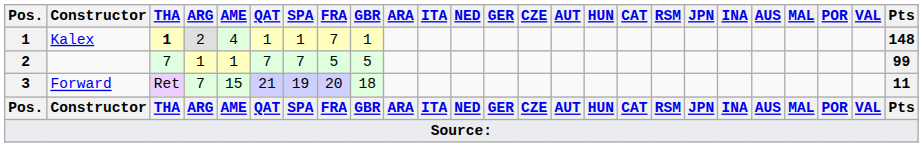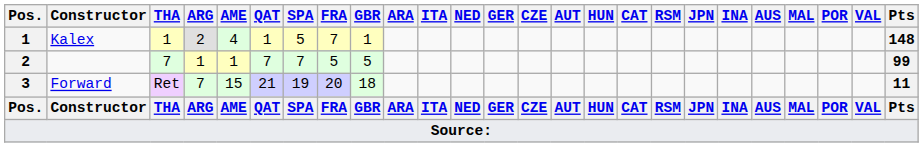 <table class="wikitable" style="font-size:85%; text-align:center;">
 <tr>
 <th>Pos.</th>
 <th>Constructor</th>
 <th><a href='#'>THA</a><br></th>
 <th><a href='#'>ARG</a><br></th>
 <th><a href='#'>AME</a><br></th>
 <th><a href='#'>QAT</a><br></th>
 <th><a href='#'>SPA</a><br></th>
 <th><a href='#'>FRA</a><br></th>
 <th><a href='#'>GBR</a><br></th>
 <th><a href='#'>ARA</a><br></th>
 <th><a href='#'>ITA</a><br></th>
 <th><a href='#'>NED</a><br></th>
 <th><a href='#'>GER</a><br></th>
 <th><a href='#'>CZE</a><br></th>
 <th><a href='#'>AUT</a><br></th>
 <th><a href='#'>HUN</a><br></th>
 <th><a href='#'>CAT</a><br></th>
 <th><a href='#'>RSM</a><br></th>
 <th><a href='#'>JPN</a><br></th>
 <th><a href='#'>INA</a><br></th>
 <th><a href='#'>AUS</a><br></th>
 <th><a href='#'>MAL</a><br></th>
 <th><a href='#'>POR</a><br></th>
 <th><a href='#'>VAL</a><br></th>
 <th>Pts</th>
 </tr>
 <tr>
 <th>1</th>
 <td align="left"> <a href='#'>Kalex</a></td>
-<td bgcolor="#ffffbf"><strong>1</strong></td>
+<td bgcolor="#ffffbf">1</td>
 <td bgcolor="#dfdfdf">2</td>
 <td bgcolor="#dfffdf">4</td>
 <td bgcolor="#ffffbf">1</td>
-<td bgcolor="#ffffbf">1</td>
+<td bgcolor="#ffffbf">5</td>
 <td bgcolor="#ffffbf">7</td>
 <td bgcolor="#ffffbf">1</td>
 <td></td>
 <td></td>
 <td></td>
 <td></td>
 <td></td>
 <td></td>
 <td></td>
 <td></td>
 <td></td>
 <td></td>
 <td></td>
 <td></td>
 <td></td>
 <td></td>
 <td></td>
 <th>148</th>
 </tr>
 <tr>
 <th>2</th>
 <td align="left"></td>
 <td bgcolor="#dfffdf">7</td>
 <td bgcolor="#ffffbf">1</td>
 <td bgcolor="#ffffbf">1</td>
 <td bgcolor="#dfffdf">7</td>
 <td bgcolor="#dfffdf">7</td>
 <td bgcolor="#dfffdf">5</td>
 <td bgcolor="#dfffdf">5</td>
 <td></td>
 <td></td>
 <td></td>
 <td></td>
 <td></td>
 <td></td>
 <td></td>
 <td></td>
 <td></td>
 <td></td>
 <td></td>
 <td></td>
 <td></td>
 <td></td>
 <td></td>
 <th>99</th>
 </tr>
 <tr>
 <th>3</th>
 <td align="left"> <a href='#'>Forward</a></td>
 <td bgcolor="#efcfff">Ret</td>
 <td bgcolor="#dfffdf">7</td>
 <td bgcolor="#dfffdf">15</td>
 <td bgcolor="#cfcfff">21</td>
 <td bgcolor="#cfcfff">19</td>
 <td bgcolor="#cfcfff">20</td>
 <td bgcolor="#dfffdf">18</td>
 <td></td>
 <td></td>
 <td></td>
 <td></td>
 <td></td>
 <td></td>
 <td></td>
 <td></td>
 <td></td>
 <td></td>
 <td></td>
 <td></td>
 <td></td>
 <td></td>
 <td></td>
 <th>11</th>
 </tr>
 <tr>
 <th>Pos.</th>
 <th>Constructor</th>
 <th><a href='#'>THA</a><br></th>
 <th><a href='#'>ARG</a><br></th>
 <th><a href='#'>AME</a><br></th>
 <th><a href='#'>QAT</a><br></th>
 <th><a href='#'>SPA</a><br></th>
 <th><a href='#'>FRA</a><br></th>
 <th><a href='#'>GBR</a><br></th>
 <th><a href='#'>ARA</a><br></th>
 <th><a href='#'>ITA</a><br></th>
 <th><a href='#'>NED</a><br></th>
 <th><a href='#'>GER</a><br></th>
 <th><a href='#'>CZE</a><br></th>
 <th><a href='#'>AUT</a><br></th>
 <th><a href='#'>HUN</a><br></th>
 <th><a href='#'>CAT</a><br></th>
 <th><a href='#'>RSM</a><br></th>
 <th><a href='#'>JPN</a><br></th>
 <th><a href='#'>INA</a><br></th>
 <th><a href='#'>AUS</a><br></th>
 <th><a href='#'>MAL</a><br></th>
 <th><a href='#'>POR</a><br></th>
 <th><a href='#'>VAL</a><br></th>
 <th>Pts</th>
 </tr>
 <tr>
 <td colspan="25" style="background-color:#EAECF0;text-align:center"><strong>Source:</strong></td>
 </tr>
 </table>
